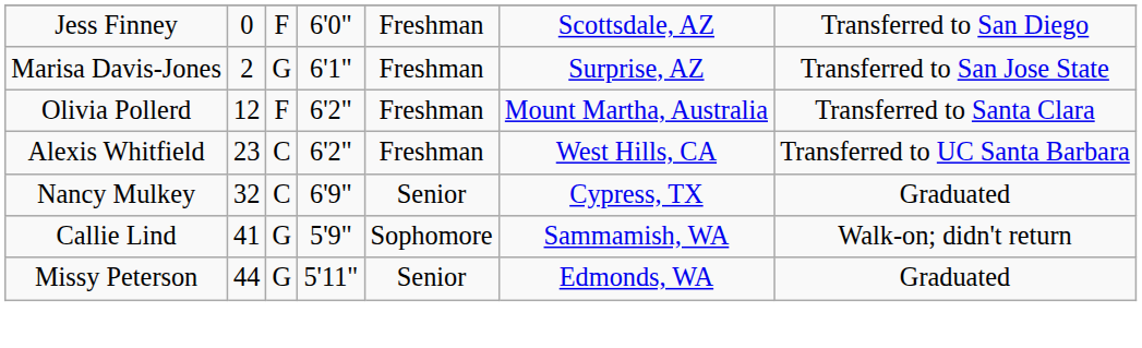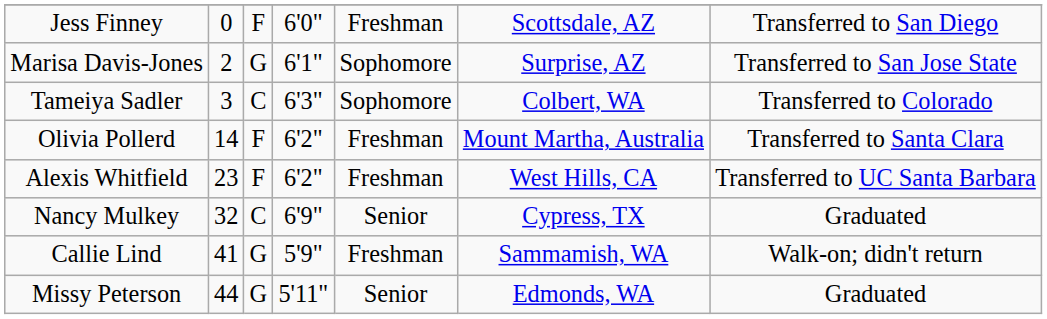 <table class="wikitable sortable" style="text-align: center">
 <tr align=center>
 </tr>
 <tr>
 <td>Jess Finney</td>
 <td>0</td>
 <td>F</td>
 <td>6'0"</td>
 <td>Freshman</td>
 <td><a href='#'>Scottsdale, AZ</a></td>
 <td>Transferred to <a href='#'>San Diego</a></td>
 </tr>
 <tr>
 <td>Marisa Davis-Jones</td>
 <td>2</td>
 <td>G</td>
 <td>6'1"</td>
-<td>Freshman</td>
+<td>Sophomore</td>
 <td><a href='#'>Surprise, AZ</a></td>
 <td>Transferred to <a href='#'>San Jose State</a></td>
 </tr>
 <tr>
+<td>Tameiya Sadler</td>
+<td>3</td>
+<td>C</td>
+<td>6'3"</td>
+<td>Sophomore</td>
+<td><a href='#'>Colbert, WA</a></td>
+<td>Transferred to <a href='#'>Colorado</a></td>
+</tr>
+<tr>
 <td>Olivia Pollerd</td>
-<td>12</td>
+<td>14</td>
 <td>F</td>
 <td>6'2"</td>
 <td>Freshman</td>
 <td><a href='#'>Mount Martha, Australia</a></td>
 <td>Transferred to <a href='#'>Santa Clara</a></td>
 </tr>
 <tr>
 <td>Alexis Whitfield</td>
 <td>23</td>
-<td>C</td>
+<td>F</td>
 <td>6'2"</td>
 <td>Freshman</td>
 <td><a href='#'>West Hills, CA</a></td>
 <td>Transferred to <a href='#'>UC Santa Barbara</a></td>
 </tr>
 <tr>
 <td>Nancy Mulkey</td>
 <td>32</td>
 <td>C</td>
 <td>6'9"</td>
 <td>Senior</td>
 <td><a href='#'>Cypress, TX</a></td>
 <td>Graduated</td>
 </tr>
 <tr>
 <td>Callie Lind</td>
 <td>41</td>
 <td>G</td>
 <td>5'9"</td>
-<td>Sophomore</td>
+<td>Freshman</td>
 <td><a href='#'>Sammamish, WA</a></td>
 <td>Walk-on; didn't return</td>
 </tr>
 <tr>
 <td>Missy Peterson</td>
 <td>44</td>
 <td>G</td>
 <td>5'11"</td>
 <td>Senior</td>
 <td><a href='#'>Edmonds, WA</a></td>
 <td>Graduated</td>
 </tr>
 </table>
